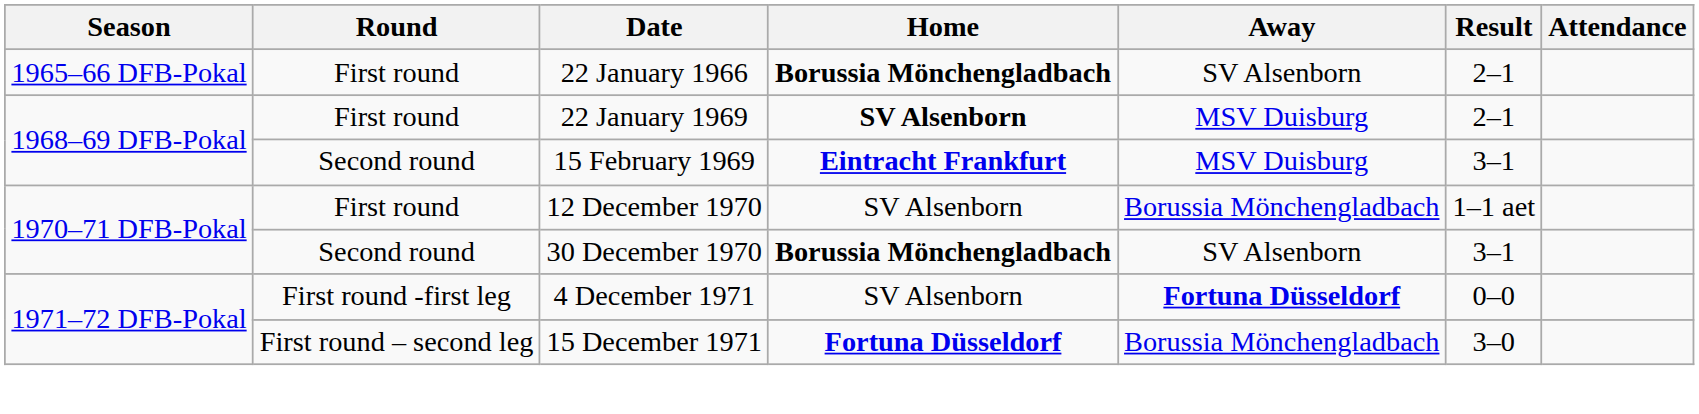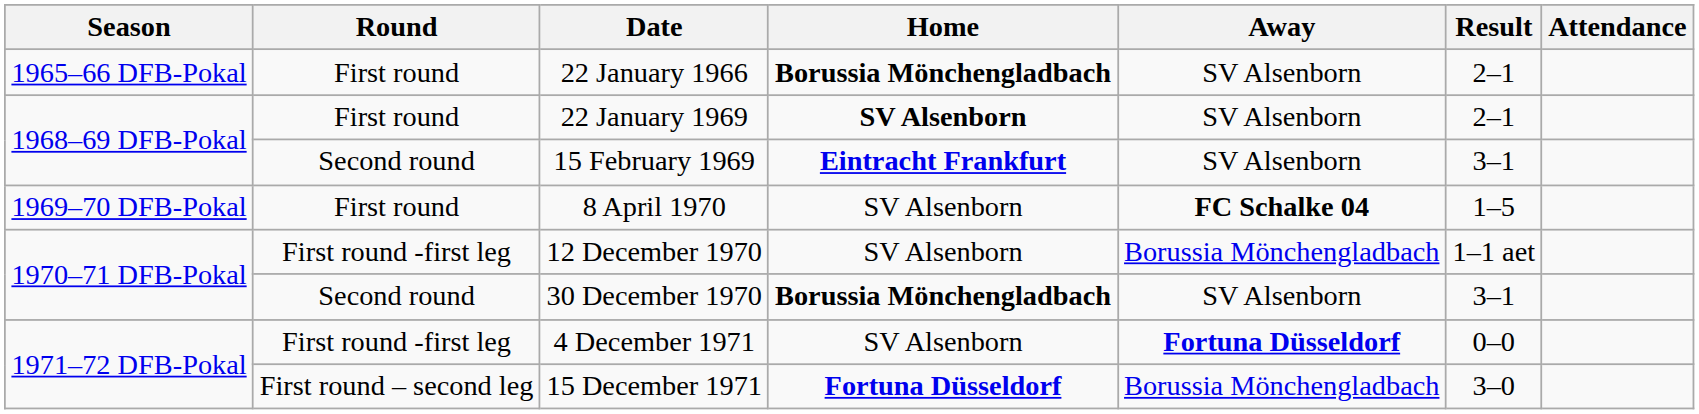 <table class="wikitable">
 <tr>
 <th>Season</th>
 <th>Round</th>
 <th>Date</th>
 <th>Home</th>
 <th>Away</th>
 <th>Result</th>
 <th>Attendance</th>
 </tr>
 <tr align="center">
 <td><a href='#'>1965–66 DFB-Pokal</a></td>
 <td>First round</td>
 <td>22 January 1966</td>
 <td><strong>Borussia Mönchengladbach</strong></td>
 <td>SV Alsenborn</td>
 <td>2–1</td>
 <td></td>
 </tr>
 <tr align="center">
 <td rowspan=2><a href='#'>1968–69 DFB-Pokal</a></td>
 <td>First round</td>
 <td>22 January 1969</td>
 <td><strong>SV Alsenborn</strong></td>
-<td><a href='#'>MSV Duisburg</a></td>
+<td>SV Alsenborn</td>
 <td>2–1</td>
 <td></td>
 </tr>
 <tr align="center">
 <td>Second round</td>
 <td>15 February 1969</td>
 <td><strong><a href='#'>Eintracht Frankfurt</a></strong></td>
-<td><a href='#'>MSV Duisburg</a></td>
+<td>SV Alsenborn</td>
 <td>3–1</td>
 <td></td>
 </tr>
 <tr align="center">
+<td><a href='#'>1969–70 DFB-Pokal</a></td>
+<td>First round</td>
+<td>8 April 1970</td>
+<td>SV Alsenborn</td>
+<td><strong>FC Schalke 04</strong></td>
+<td>1–5</td>
+<td></td>
+</tr>
+<tr align="center">
 <td rowspan=2><a href='#'>1970–71 DFB-Pokal</a></td>
-<td>First round</td>
+<td>First round -first leg</td>
 <td>12 December 1970</td>
 <td>SV Alsenborn</td>
 <td><a href='#'>Borussia Mönchengladbach</a></td>
 <td>1–1 aet</td>
 <td></td>
 </tr>
 <tr align="center">
 <td>Second round</td>
 <td>30 December 1970</td>
 <td><strong>Borussia Mönchengladbach</strong></td>
 <td>SV Alsenborn</td>
 <td>3–1</td>
 <td></td>
 </tr>
 <tr align="center">
 <td rowspan=2><a href='#'>1971–72 DFB-Pokal</a></td>
 <td>First round -first leg</td>
 <td>4 December 1971</td>
 <td>SV Alsenborn</td>
 <td><strong><a href='#'>Fortuna Düsseldorf</a></strong></td>
 <td>0–0</td>
 <td></td>
 </tr>
 <tr align="center">
 <td>First round – second leg</td>
 <td>15 December 1971</td>
 <td><strong><a href='#'>Fortuna Düsseldorf</a></strong></td>
 <td><a href='#'>Borussia Mönchengladbach</a></td>
 <td>3–0</td>
 <td></td>
 </tr>
 </table>
